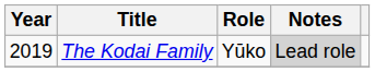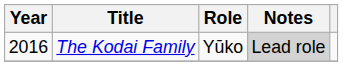 <table class="wikitable">
 <tr>
 <th>Year</th>
 <th>Title</th>
 <th>Role</th>
 <th>Notes</th>
 <th></th>
 </tr>
 <tr>
-<td>2019</td>
+<td>2016</td>
 <td><em><a href='#'>The Kodai Family</a></em></td>
 <td>Yūko</td>
 <td style="background: lightgrey;">Lead role</td>
 <td></td>
 </tr>
 <tr>
 </tr>
 </table>
